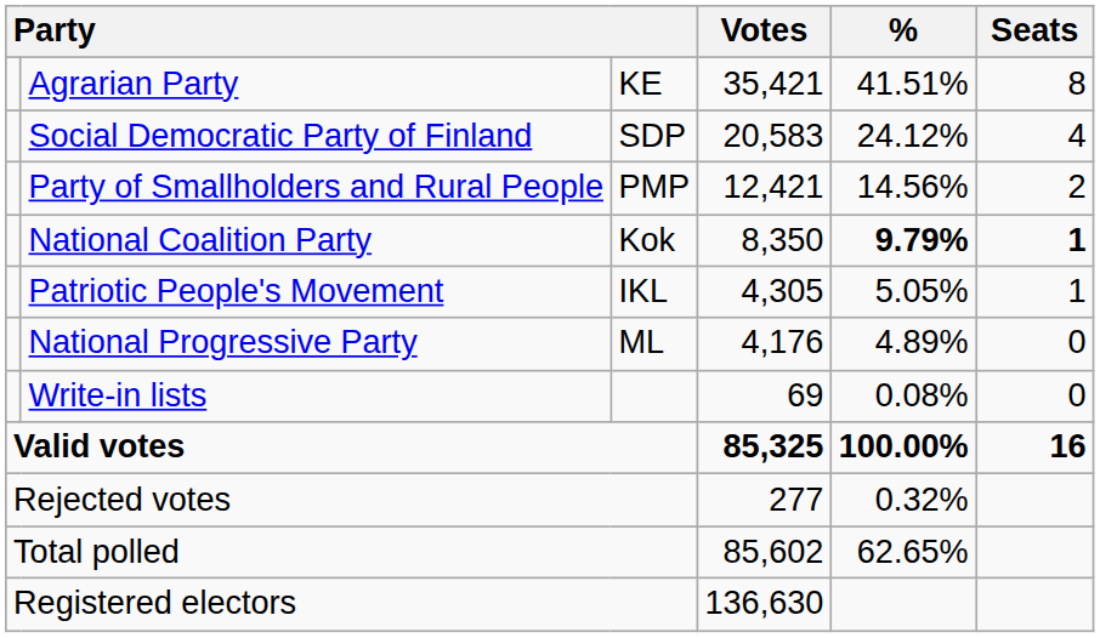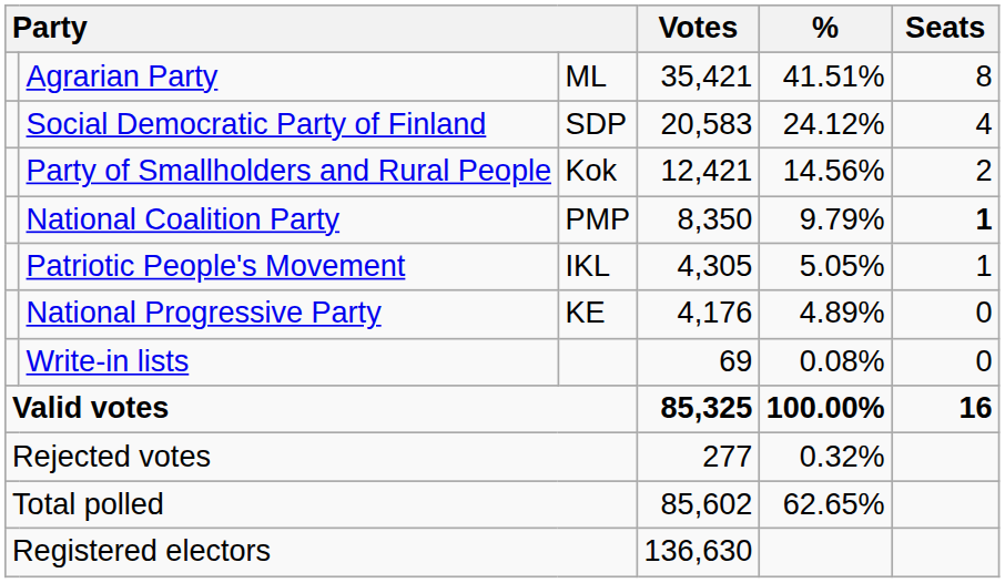 <table class="wikitable" border="1" style="text-align:right;">
 <tr>
 <th style="text-align:left;" colspan=3>Party</th>
 <th align=center width="50">Votes</th>
 <th align=center width="50">%</th>
 <th align=center width="50">Seats</th>
 </tr>
 <tr>
 <td></td>
 <td align=left><a href='#'>Agrarian Party</a></td>
-<td align=left>KE</td>
+<td align=left>ML</td>
 <td>35,421</td>
 <td>41.51%</td>
 <td>8</td>
 </tr>
 <tr>
 <td></td>
 <td align=left style="white-space: nowrap;"><a href='#'>Social Democratic Party of Finland</a></td>
 <td align=left>SDP</td>
 <td>20,583</td>
 <td>24.12%</td>
 <td>4</td>
 </tr>
 <tr>
 <td></td>
 <td align=left><a href='#'>Party of Smallholders and Rural People</a></td>
-<td align=left>PMP</td>
+<td align=left>Kok</td>
 <td>12,421</td>
 <td>14.56%</td>
 <td>2</td>
 </tr>
 <tr>
 <td></td>
 <td align=left><a href='#'>National Coalition Party</a></td>
-<td align=left>Kok</td>
+<td align=left>PMP</td>
 <td>8,350</td>
-<td><strong>9.79%</strong></td>
+<td>9.79%</td>
 <td><strong>1</strong></td>
 </tr>
 <tr>
 <td></td>
 <td align=left><a href='#'>Patriotic People's Movement</a></td>
 <td align=left>IKL</td>
 <td>4,305</td>
 <td>5.05%</td>
 <td>1</td>
 </tr>
 <tr>
 <td></td>
 <td align=left><a href='#'>National Progressive Party</a></td>
-<td align=left>ML</td>
+<td align=left>KE</td>
 <td>4,176</td>
 <td>4.89%</td>
 <td>0</td>
 </tr>
 <tr>
 <td></td>
 <td align=left><a href='#'>Write-in lists</a></td>
 <td align=left></td>
 <td>69</td>
 <td>0.08%</td>
 <td>0</td>
 </tr>
 <tr style="font-weight:bold">
 <td align=left colspan=3>Valid votes</td>
 <td>85,325</td>
 <td>100.00%</td>
 <td>16</td>
 </tr>
 <tr>
 <td align=left colspan=3>Rejected votes</td>
 <td>277</td>
 <td>0.32%</td>
 <td></td>
 </tr>
 <tr>
 <td align=left colspan=3>Total polled</td>
 <td>85,602</td>
 <td>62.65%</td>
 <td></td>
 </tr>
 <tr>
 <td align=left colspan=3>Registered electors</td>
 <td>136,630</td>
 <td></td>
 <td></td>
 </tr>
 </table>
